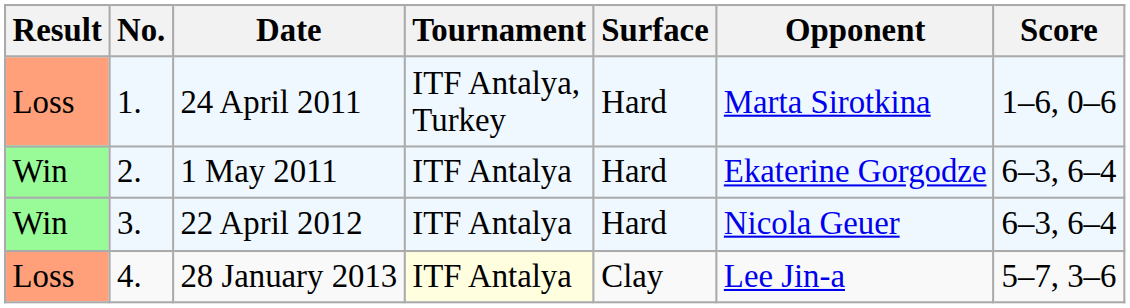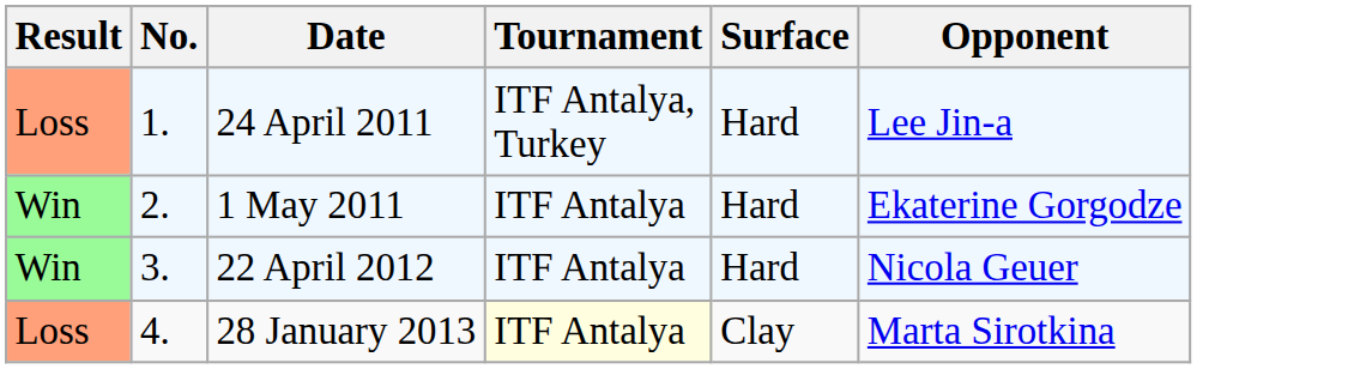 <table class="sortable wikitable">
 <tr>
 <th>Result</th>
 <th>No.</th>
 <th>Date</th>
 <th>Tournament</th>
 <th>Surface</th>
 <th>Opponent</th>
-<th class="unsortable">Score</th>
 </tr>
 <tr style="background:#f0f8ff;">
 <td style="background:#ffa07a;">Loss</td>
 <td>1.</td>
 <td>24 April 2011</td>
 <td>ITF Antalya, <br>Turkey</td>
 <td>Hard</td>
-<td> <a href='#'>Marta Sirotkina</a></td>
-<td>1–6, 0–6</td>
+<td> <a href='#'>Lee Jin-a</a></td>
 </tr>
 <tr style="background:#f0f8ff;">
 <td bgcolor="98FB98">Win</td>
 <td>2.</td>
 <td>1 May 2011</td>
 <td>ITF Antalya</td>
 <td>Hard</td>
 <td> <a href='#'>Ekaterine Gorgodze</a></td>
-<td>6–3, 6–4</td>
 </tr>
 <tr style="background:#f0f8ff;">
 <td bgcolor="98FB98">Win</td>
 <td>3.</td>
 <td>22 April 2012</td>
 <td>ITF Antalya</td>
 <td>Hard</td>
 <td> <a href='#'>Nicola Geuer</a></td>
-<td>6–3, 6–4</td>
 </tr>
 <tr>
 <td style="background:#ffa07a;">Loss</td>
 <td>4.</td>
 <td>28 January 2013</td>
 <td style="background: lightyellow;">ITF Antalya</td>
 <td>Clay</td>
-<td> <a href='#'>Lee Jin-a</a></td>
-<td>5–7, 3–6</td>
+<td> <a href='#'>Marta Sirotkina</a></td>
 </tr>
 </table>
